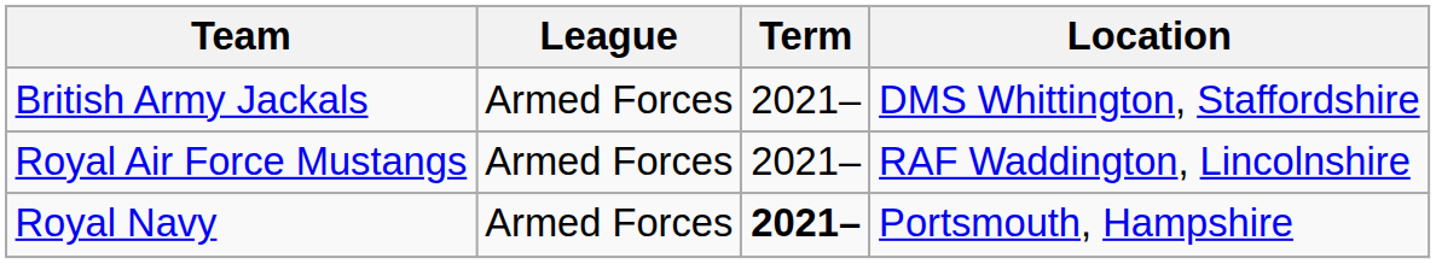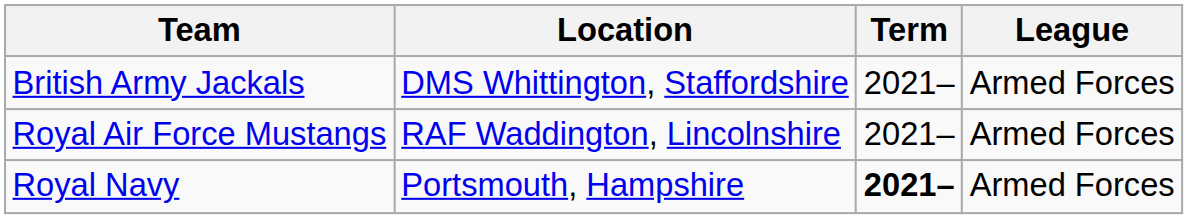 <table class="sortable wikitable">
 <tr>
 <th scope="col">Team</th>
+<th scope="col">Location</th>
+<th scope="col">Term</th>
 <th scope="col">League</th>
-<th scope="col">Term</th>
-<th scope="col">Location</th>
 </tr>
 <tr>
 <td><a href='#'>British Army Jackals</a></td>
+<td><a href='#'>DMS Whittington</a>, <a href='#'>Staffordshire</a></td>
+<td>2021–</td>
 <td>Armed Forces</td>
-<td>2021–</td>
-<td><a href='#'>DMS Whittington</a>, <a href='#'>Staffordshire</a></td>
 </tr>
 <tr>
 <td><a href='#'>Royal Air Force Mustangs</a></td>
+<td><a href='#'>RAF Waddington</a>, <a href='#'>Lincolnshire</a></td>
+<td>2021–</td>
 <td>Armed Forces</td>
-<td>2021–</td>
-<td><a href='#'>RAF Waddington</a>, <a href='#'>Lincolnshire</a></td>
 </tr>
 <tr>
 <td><a href='#'>Royal Navy</a></td>
+<td><a href='#'>Portsmouth</a>, <a href='#'>Hampshire</a></td>
+<td><strong>2021–</strong></td>
 <td>Armed Forces</td>
-<td><strong>2021–</strong></td>
-<td><a href='#'>Portsmouth</a>, <a href='#'>Hampshire</a></td>
 </tr>
 </table>
